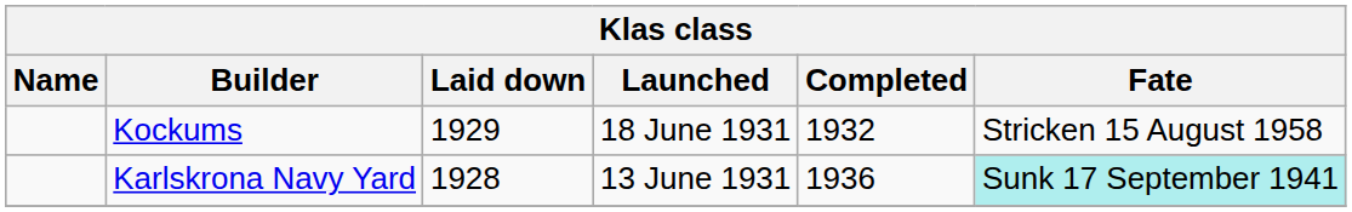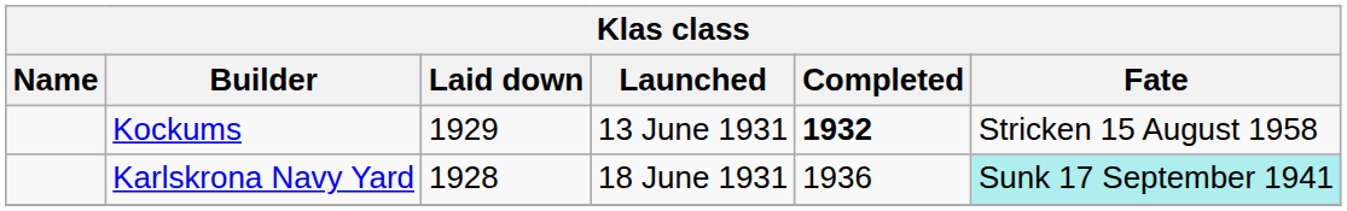 <table border="1" class="wikitable">
 <tr>
 <th colspan=6>Klas class</th>
 </tr>
 <tr>
 <th>Name</th>
 <th>Builder</th>
 <th>Laid down</th>
 <th>Launched</th>
 <th>Completed</th>
 <th>Fate</th>
 </tr>
 <tr>
 <td></td>
 <td><a href='#'>Kockums</a></td>
 <td>1929</td>
-<td>18 June 1931</td>
-<td>1932</td>
+<td>13 June 1931</td>
+<td><strong>1932</strong></td>
 <td>Stricken 15 August 1958</td>
 </tr>
 <tr>
 <td></td>
 <td><a href='#'>Karlskrona Navy Yard</a></td>
 <td>1928</td>
-<td>13 June 1931</td>
+<td>18 June 1931</td>
 <td>1936</td>
 <td style="background: paleturquoise;">Sunk 17 September 1941</td>
 </tr>
 <tr>
 </tr>
 </table>
